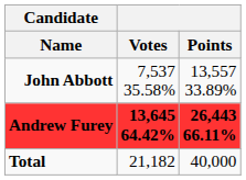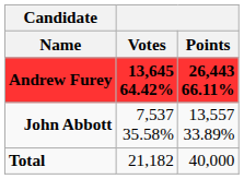 <table class="wikitable">
 <tr>
 <th>Candidate</th>
 <th colspan="2"></th>
 </tr>
 <tr>
 <th>Name</th>
 <th width = "50">Votes</th>
 <th width = "50">Points</th>
 </tr>
+<tr style="text-align:right;background:#FF3333;">
+<td><strong>Andrew Furey</strong></td>
+<td><strong>13,645</strong><br><strong>64.42%</strong></td>
+<td><strong>26,443</strong><br> <strong>66.11%</strong></td>
+</tr>
 <tr style="text-align:right;">
 <td><strong>John Abbott</strong></td>
 <td>7,537<br>35.58%</td>
 <td>13,557<br> 33.89%</td>
-</tr>
-<tr style="text-align:right;background:#FF3333;">
-<td><strong>Andrew Furey</strong></td>
-<td><strong>13,645</strong><br><strong>64.42%</strong></td>
-<td><strong>26,443</strong><br> <strong>66.11%</strong></td>
 </tr>
 <tr style="text-align:right;">
 <td style="text-align:left;"><strong>Total</strong></td>
 <td>21,182</td>
 <td>40,000</td>
 </tr>
 </table>
